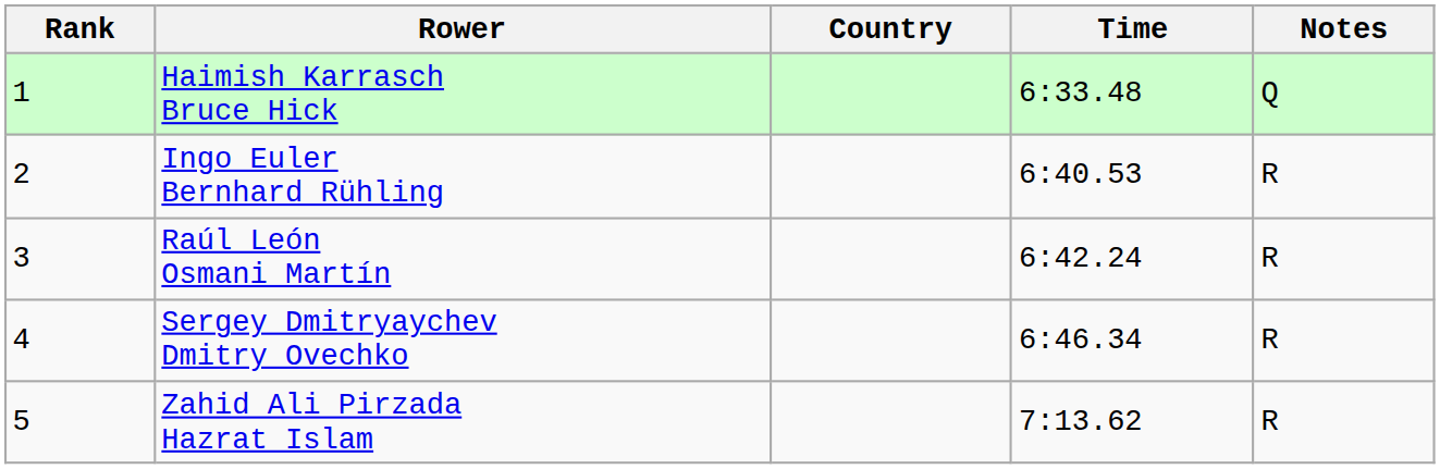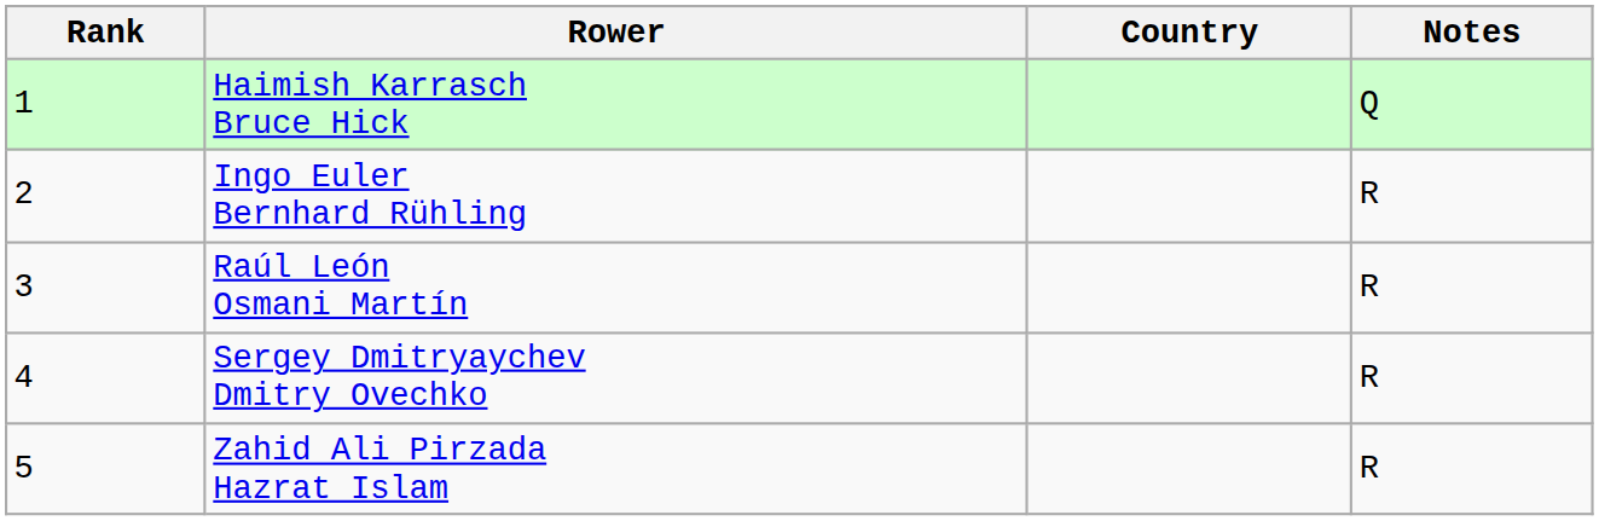 <table class="wikitable sortable" width=50%>
 <tr>
 <th>Rank</th>
 <th>Rower</th>
 <th>Country</th>
-<th>Time</th>
 <th>Notes</th>
 </tr>
 <tr bgcolor=ccffcc>
 <td>1</td>
 <td><a href='#'>Haimish Karrasch</a> <br> <a href='#'>Bruce Hick</a></td>
 <td></td>
-<td>6:33.48</td>
 <td>Q</td>
 </tr>
 <tr>
 <td>2</td>
 <td><a href='#'>Ingo Euler</a> <br> <a href='#'>Bernhard Rühling</a></td>
 <td></td>
-<td>6:40.53</td>
 <td>R</td>
 </tr>
 <tr>
 <td>3</td>
 <td><a href='#'>Raúl León</a> <br> <a href='#'>Osmani Martín</a></td>
 <td></td>
-<td>6:42.24</td>
 <td>R</td>
 </tr>
 <tr>
 <td>4</td>
 <td><a href='#'>Sergey Dmitryaychev</a> <br> <a href='#'>Dmitry Ovechko</a></td>
 <td></td>
-<td>6:46.34</td>
 <td>R</td>
 </tr>
 <tr>
 <td>5</td>
 <td><a href='#'>Zahid Ali Pirzada</a> <br> <a href='#'>Hazrat Islam</a></td>
 <td></td>
-<td>7:13.62</td>
 <td>R</td>
 </tr>
 </table>
